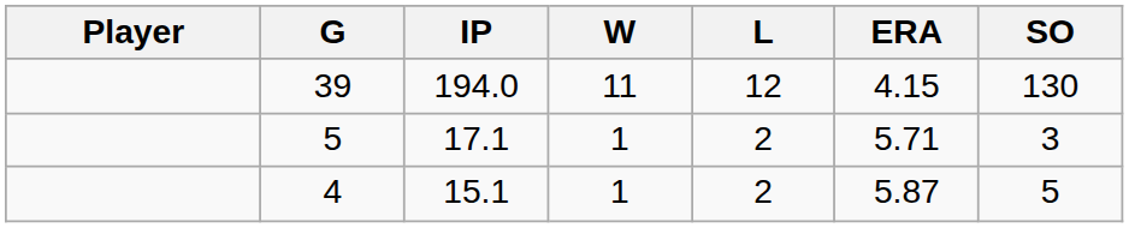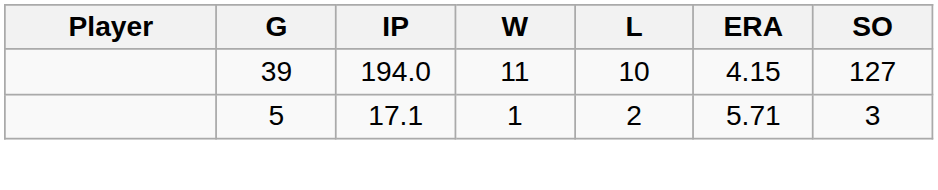 <table class="wikitable sortable">
 <tr>
 <th bgcolor="#DDDDFF" width="16%">Player</th>
 <th bgcolor="#DDDDFF" width="9%">G</th>
 <th bgcolor="#DDDDFF" width="9%">IP</th>
 <th bgcolor="#DDDDFF" width="9%">W</th>
 <th bgcolor="#DDDDFF" width="9%">L</th>
 <th bgcolor="#DDDDFF" width="9%">ERA</th>
 <th bgcolor="#DDDDFF" width="9%">SO</th>
 </tr>
 <tr align="center">
 <td></td>
 <td>39</td>
 <td>194.0</td>
 <td>11</td>
-<td>12</td>
+<td>10</td>
 <td>4.15</td>
-<td>130</td>
+<td>127</td>
 </tr>
 <tr align="center">
 <td></td>
 <td>5</td>
 <td>17.1</td>
 <td>1</td>
 <td>2</td>
 <td>5.71</td>
 <td>3</td>
 </tr>
-<tr align="center">
-<td></td>
-<td>4</td>
-<td>15.1</td>
-<td>1</td>
-<td>2</td>
-<td>5.87</td>
-<td>5</td>
-</tr>
 </table>
